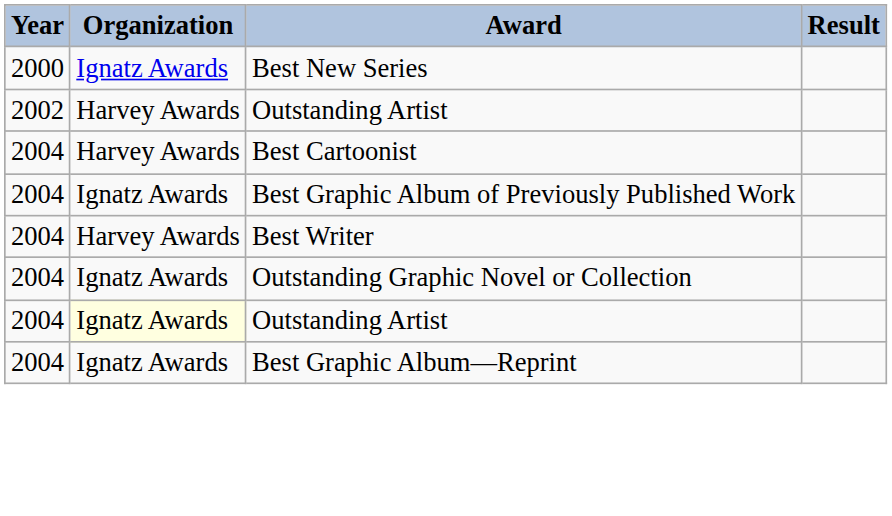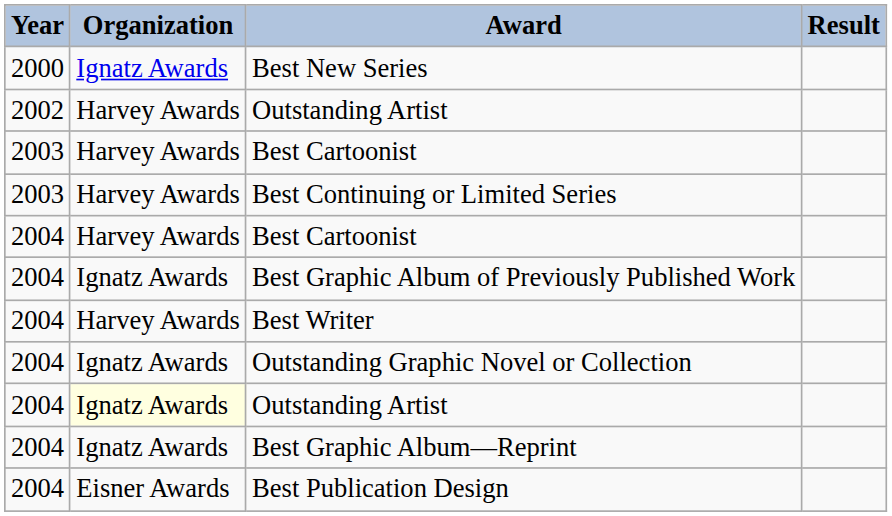 <table class="wikitable sortable">
 <tr>
 <th scope="col" style="background:#B0C4DE;">Year</th>
 <th scope="col" style="background:#B0C4DE;">Organization</th>
 <th scope="col" style="background:#B0C4DE;">Award</th>
 <th scope="col" style="background:#B0C4DE;">Result</th>
 </tr>
 <tr>
 <td>2000</td>
 <td><a href='#'>Ignatz Awards</a></td>
 <td>Best New Series</td>
 <td></td>
 </tr>
 <tr>
 <td>2002</td>
 <td>Harvey Awards</td>
 <td>Outstanding Artist</td>
+<td></td>
+</tr>
+<tr>
+<td>2003</td>
+<td>Harvey Awards</td>
+<td>Best Cartoonist</td>
+<td></td>
+</tr>
+<tr>
+<td>2003</td>
+<td>Harvey Awards</td>
+<td>Best Continuing or Limited Series</td>
 <td></td>
 </tr>
 <tr>
 <td>2004</td>
 <td>Harvey Awards</td>
 <td>Best Cartoonist</td>
 <td></td>
 </tr>
 <tr>
 <td>2004</td>
 <td>Ignatz Awards</td>
 <td>Best Graphic Album of Previously Published Work</td>
 <td></td>
 </tr>
 <tr>
 <td>2004</td>
 <td>Harvey Awards</td>
 <td>Best Writer</td>
 <td></td>
 </tr>
 <tr>
 <td>2004</td>
 <td>Ignatz Awards</td>
 <td>Outstanding Graphic Novel or Collection</td>
 <td></td>
 </tr>
 <tr>
 <td>2004</td>
 <td style="background: lightyellow;">Ignatz Awards</td>
 <td>Outstanding Artist</td>
 <td></td>
 </tr>
 <tr>
 <td>2004</td>
 <td>Ignatz Awards</td>
 <td>Best Graphic Album—Reprint</td>
 <td></td>
 </tr>
+<tr>
+<td>2004</td>
+<td>Eisner Awards</td>
+<td>Best Publication Design</td>
+<td></td>
+</tr>
 </table>
